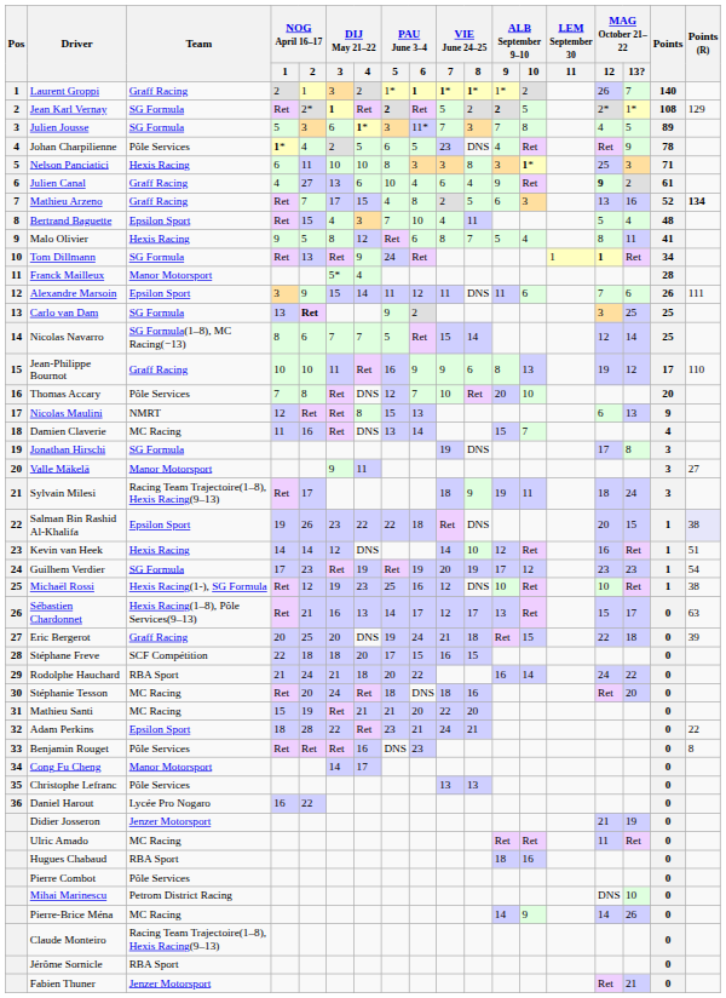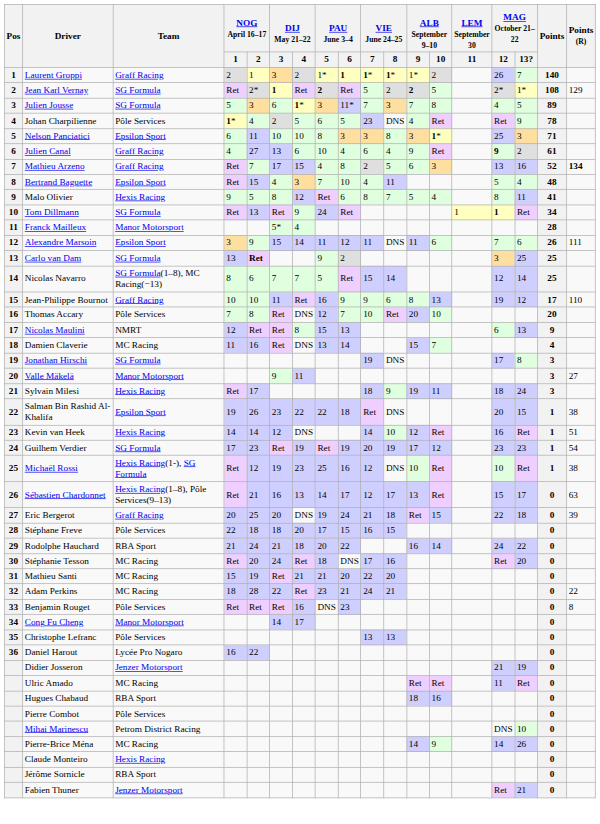 <table class="wikitable" style="font-size:85%">
 <tr>
 <th rowspan=2>Pos</th>
 <th rowspan=2>Driver</th>
 <th rowspan=2>Team</th>
 <th colspan=2> <a href='#'>NOG</a><br><small>April 16–17</small></th>
 <th colspan=2><br><a href='#'>DIJ</a><br><small>May 21–22</small></th>
 <th colspan=2><br><a href='#'>PAU</a><br><small>June 3–4</small></th>
 <th colspan=2><br><a href='#'>VIE</a><br><small>June 24–25</small></th>
 <th colspan=2><br><a href='#'>ALB</a><br><small>September 9–10</small></th>
 <th><br><a href='#'>LEM</a><br><small>September 30</small></th>
 <th colspan=2> <a href='#'>MAG</a><br><small>October 21–22</small></th>
 <th rowspan=2>Points</th>
 <th rowspan=2>Points<br><small>(R)</small></th>
 </tr>
 <tr>
 <th width="27">1</th>
 <th width="27">2</th>
 <th width="27">3</th>
 <th width="27">4</th>
 <th width="27">5</th>
 <th width="27">6</th>
 <th width="27">7</th>
 <th width="27">8</th>
 <th width="27">9</th>
 <th width="27">10</th>
 <th width="27">11</th>
 <th width="27">12</th>
 <th width="27">13?</th>
 </tr>
 <tr>
 <th>1</th>
 <td> <a href='#'>Laurent Groppi</a></td>
 <td><a href='#'>Graff Racing</a></td>
 <td style="background:#DFDFDF;">2</td>
 <td style="background:#FFFFBF;">1</td>
 <td style="background:#FFDF9F;">3</td>
 <td style="background:#DFDFDF;">2</td>
 <td style="background:#FFFFBF;">1*</td>
 <td style="background:#FFFFBF;"><strong>1</strong></td>
 <td style="background:#FFFFBF;"><strong>1</strong>*</td>
 <td style="background:#FFFFBF;"><strong>1</strong>*</td>
 <td style="background:#FFFFBF;">1*</td>
 <td style="background:#DFDFDF;">2</td>
 <td></td>
 <td style="background:#CFCFFF;">26</td>
 <td style="background:#DFFFDF;">7</td>
 <th>140</th>
 <td></td>
 </tr>
 <tr>
 <th>2</th>
 <td> <a href='#'>Jean Karl Vernay</a></td>
 <td><a href='#'>SG Formula</a></td>
 <td style="background:#EFCFFF;">Ret</td>
 <td style="background:#DFDFDF;">2*</td>
 <td style="background:#FFFFBF;"><strong>1</strong></td>
 <td style="background:#EFCFFF;">Ret</td>
 <td style="background:#DFDFDF;"><strong>2</strong></td>
 <td style="background:#EFCFFF;">Ret</td>
 <td style="background:#DFFFDF;">5</td>
 <td style="background:#DFDFDF;">2</td>
 <td style="background:#DFDFDF;"><strong>2</strong></td>
 <td style="background:#DFFFDF;">5</td>
 <td></td>
 <td style="background:#DFDFDF;">2*</td>
 <td style="background:#FFFFBF;">1*</td>
 <th>108</th>
 <td>129</td>
 </tr>
 <tr>
 <th>3</th>
 <td> <a href='#'>Julien Jousse</a></td>
 <td><a href='#'>SG Formula</a></td>
 <td style="background:#DFFFDF;">5</td>
 <td style="background:#FFDF9F;">3</td>
 <td style="background:#DFFFDF;">6</td>
 <td style="background:#FFFFBF;"><strong>1</strong>*</td>
 <td style="background:#FFDF9F;">3</td>
 <td style="background:#CFCFFF;">11*</td>
 <td style="background:#DFFFDF;">7</td>
 <td style="background:#FFDF9F;">3</td>
 <td style="background:#DFFFDF;">7</td>
 <td style="background:#DFFFDF;">8</td>
 <td></td>
 <td style="background:#DFFFDF;">4</td>
 <td style="background:#DFFFDF;">5</td>
 <th>89</th>
 <td></td>
 </tr>
 <tr>
 <th>4</th>
 <td> Johan Charpilienne</td>
 <td>Pôle Services</td>
 <td style="background:#FFFFBF;"><strong>1</strong>*</td>
 <td style="background:#DFFFDF;">4</td>
 <td style="background:#DFDFDF;">2</td>
 <td style="background:#DFFFDF;">5</td>
 <td style="background:#DFFFDF;">6</td>
 <td style="background:#DFFFDF;">5</td>
 <td style="background:#CFCFFF;">23</td>
 <td>DNS</td>
 <td style="background:#DFFFDF;">4</td>
 <td style="background:#EFCFFF;">Ret</td>
 <td></td>
 <td style="background:#EFCFFF;">Ret</td>
 <td style="background:#DFFFDF;">9</td>
 <th>78</th>
 <td></td>
 </tr>
 <tr>
 <th>5</th>
 <td> <a href='#'>Nelson Panciatici</a></td>
-<td><a href='#'>Hexis Racing</a></td>
+<td><a href='#'>Epsilon Sport</a></td>
 <td style="background:#DFFFDF;">6</td>
 <td style="background:#CFCFFF;">11</td>
 <td style="background:#DFFFDF;">10</td>
 <td style="background:#DFFFDF;">10</td>
 <td style="background:#DFFFDF;">8</td>
 <td style="background:#FFDF9F;">3</td>
 <td style="background:#FFDF9F;">3</td>
 <td style="background:#DFFFDF;">8</td>
 <td style="background:#FFDF9F;">3</td>
 <td style="background:#FFFFBF;"><strong>1</strong>*</td>
 <td></td>
 <td style="background:#CFCFFF;">25</td>
 <td style="background:#FFDF9F;">3</td>
 <th>71</th>
 <td></td>
 </tr>
 <tr>
 <th>6</th>
 <td> <a href='#'>Julien Canal</a></td>
 <td><a href='#'>Graff Racing</a></td>
 <td style="background:#DFFFDF;">4</td>
 <td style="background:#CFCFFF;">27</td>
 <td style="background:#CFCFFF;">13</td>
 <td style="background:#DFFFDF;">6</td>
 <td style="background:#DFFFDF;">10</td>
 <td style="background:#DFFFDF;">4</td>
 <td style="background:#DFFFDF;">6</td>
 <td style="background:#DFFFDF;">4</td>
 <td style="background:#DFFFDF;">9</td>
 <td style="background:#EFCFFF;">Ret</td>
 <td></td>
 <td style="background:#DFFFDF;"><strong>9</strong></td>
 <td style="background:#DFDFDF;">2</td>
 <th>61</th>
 <td></td>
 </tr>
 <tr>
 <th>7</th>
 <td> <a href='#'>Mathieu Arzeno</a></td>
 <td><a href='#'>Graff Racing</a></td>
 <td style="background:#EFCFFF;">Ret</td>
 <td style="background:#DFFFDF;">7</td>
 <td style="background:#CFCFFF;">17</td>
 <td style="background:#CFCFFF;">15</td>
 <td style="background:#DFFFDF;">4</td>
 <td style="background:#DFFFDF;">8</td>
 <td style="background:#DFDFDF;">2</td>
 <td style="background:#DFFFDF;">5</td>
 <td style="background:#DFFFDF;">6</td>
 <td style="background:#FFDF9F;">3</td>
 <td></td>
 <td style="background:#CFCFFF;">13</td>
 <td style="background:#CFCFFF;">16</td>
 <th>52</th>
 <td><strong>134</strong></td>
 </tr>
 <tr>
 <th>8</th>
 <td> <a href='#'>Bertrand Baguette</a></td>
 <td><a href='#'>Epsilon Sport</a></td>
 <td style="background:#EFCFFF;">Ret</td>
 <td style="background:#CFCFFF;">15</td>
 <td style="background:#DFFFDF;">4</td>
 <td style="background:#FFDF9F;">3</td>
 <td style="background:#DFFFDF;">7</td>
 <td style="background:#DFFFDF;">10</td>
 <td style="background:#DFFFDF;">4</td>
 <td style="background:#CFCFFF;">11</td>
 <td></td>
 <td></td>
 <td></td>
 <td style="background:#DFFFDF;">5</td>
 <td style="background:#DFFFDF;">4</td>
 <th>48</th>
 <td></td>
 </tr>
 <tr>
 <th>9</th>
 <td> Malo Olivier</td>
 <td><a href='#'>Hexis Racing</a></td>
 <td style="background:#DFFFDF;">9</td>
 <td style="background:#DFFFDF;">5</td>
 <td style="background:#DFFFDF;">8</td>
 <td style="background:#CFCFFF;">12</td>
 <td style="background:#EFCFFF;">Ret</td>
 <td style="background:#DFFFDF;">6</td>
 <td style="background:#DFFFDF;">8</td>
 <td style="background:#DFFFDF;">7</td>
 <td style="background:#DFFFDF;">5</td>
 <td style="background:#DFFFDF;">4</td>
 <td></td>
 <td style="background:#DFFFDF;">8</td>
 <td style="background:#CFCFFF;">11</td>
 <th>41</th>
 <td></td>
 </tr>
 <tr>
 <th>10</th>
 <td> <a href='#'>Tom Dillmann</a></td>
 <td><a href='#'>SG Formula</a></td>
 <td style="background:#EFCFFF;">Ret</td>
 <td style="background:#CFCFFF;">13</td>
 <td style="background:#EFCFFF;">Ret</td>
 <td style="background:#DFFFDF;">9</td>
 <td style="background:#CFCFFF;">24</td>
 <td style="background:#EFCFFF;">Ret</td>
 <td></td>
 <td></td>
 <td></td>
 <td></td>
 <td style="background:#FFFFBF;">1</td>
 <td style="background:#FFFFBF;"><strong>1</strong></td>
 <td style="background:#EFCFFF;">Ret</td>
 <th>34</th>
 <td></td>
 </tr>
 <tr>
 <th>11</th>
 <td> <a href='#'>Franck Mailleux</a></td>
 <td><a href='#'>Manor Motorsport</a></td>
 <td></td>
 <td></td>
 <td style="background:#DFFFDF;">5*</td>
 <td style="background:#DFFFDF;">4</td>
 <td></td>
 <td></td>
 <td></td>
 <td></td>
 <td></td>
 <td></td>
 <td></td>
 <td></td>
 <td></td>
 <th>28</th>
 <td></td>
 </tr>
 <tr>
 <th>12</th>
 <td> <a href='#'>Alexandre Marsoin</a></td>
 <td><a href='#'>Epsilon Sport</a></td>
 <td style="background:#FFDF9F;">3</td>
 <td style="background:#DFFFDF;">9</td>
 <td style="background:#CFCFFF;">15</td>
 <td style="background:#CFCFFF;">14</td>
 <td style="background:#CFCFFF;">11</td>
 <td style="background:#CFCFFF;">12</td>
 <td style="background:#CFCFFF;">11</td>
 <td>DNS</td>
 <td style="background:#CFCFFF;">11</td>
 <td style="background:#DFFFDF;">6</td>
 <td></td>
 <td style="background:#DFFFDF;">7</td>
 <td style="background:#DFFFDF;">6</td>
 <th>26</th>
 <td>111</td>
 </tr>
 <tr>
 <th>13</th>
 <td> <a href='#'>Carlo van Dam</a></td>
 <td><a href='#'>SG Formula</a></td>
 <td style="background:#CFCFFF;">13</td>
 <td style="background:#EFCFFF;"><strong>Ret</strong></td>
 <td></td>
 <td></td>
 <td style="background:#DFFFDF;">9</td>
 <td style="background:#DFDFDF;">2</td>
 <td></td>
 <td></td>
 <td></td>
 <td></td>
 <td></td>
 <td style="background:#FFDF9F;">3</td>
 <td style="background:#CFCFFF;">25</td>
 <th>25</th>
 <td></td>
 </tr>
 <tr>
 <th>14</th>
 <td> Nicolas Navarro</td>
 <td><a href='#'>SG Formula</a>(1–8), MC Racing(−13)</td>
 <td style="background:#DFFFDF;">8</td>
 <td style="background:#DFFFDF;">6</td>
 <td style="background:#DFFFDF;">7</td>
 <td style="background:#DFFFDF;">7</td>
 <td style="background:#DFFFDF;">5</td>
 <td style="background:#EFCFFF;">Ret</td>
 <td style="background:#CFCFFF;">15</td>
 <td style="background:#CFCFFF;">14</td>
 <td></td>
 <td></td>
 <td></td>
 <td style="background:#CFCFFF;">12</td>
 <td style="background:#CFCFFF;">14</td>
 <th>25</th>
 <td></td>
 </tr>
 <tr>
 <th>15</th>
 <td> Jean-Philippe Bournot</td>
 <td><a href='#'>Graff Racing</a></td>
 <td style="background:#DFFFDF;">10</td>
 <td style="background:#DFFFDF;">10</td>
 <td style="background:#CFCFFF;">11</td>
 <td style="background:#EFCFFF;">Ret</td>
 <td style="background:#CFCFFF;">16</td>
 <td style="background:#DFFFDF;">9</td>
 <td style="background:#DFFFDF;">9</td>
 <td style="background:#DFFFDF;">6</td>
 <td style="background:#DFFFDF;">8</td>
 <td style="background:#CFCFFF;">13</td>
 <td></td>
 <td style="background:#CFCFFF;">19</td>
 <td style="background:#CFCFFF;">12</td>
 <th>17</th>
 <td>110</td>
 </tr>
 <tr>
 <th>16</th>
 <td> Thomas Accary</td>
 <td>Pôle Services</td>
 <td style="background:#DFFFDF;">7</td>
 <td style="background:#DFFFDF;">8</td>
 <td style="background:#EFCFFF;">Ret</td>
 <td>DNS</td>
 <td style="background:#CFCFFF;">12</td>
 <td style="background:#DFFFDF;">7</td>
 <td style="background:#DFFFDF;">10</td>
 <td style="background:#EFCFFF;">Ret</td>
 <td style="background:#CFCFFF;">20</td>
 <td style="background:#DFFFDF;">10</td>
 <td></td>
 <td></td>
 <td></td>
 <th>20</th>
 <td></td>
 </tr>
 <tr>
 <th>17</th>
 <td> <a href='#'>Nicolas Maulini</a></td>
 <td>NMRT</td>
 <td style="background:#CFCFFF;">12</td>
 <td style="background:#EFCFFF;">Ret</td>
 <td style="background:#EFCFFF;">Ret</td>
 <td style="background:#DFFFDF;">8</td>
 <td style="background:#CFCFFF;">15</td>
 <td style="background:#CFCFFF;">13</td>
 <td></td>
 <td></td>
 <td></td>
 <td></td>
 <td></td>
 <td style="background:#DFFFDF;">6</td>
 <td style="background:#CFCFFF;">13</td>
 <th>9</th>
 <td></td>
 </tr>
 <tr>
 <th>18</th>
 <td> Damien Claverie</td>
 <td>MC Racing</td>
 <td style="background:#CFCFFF;">11</td>
 <td style="background:#CFCFFF;">16</td>
 <td style="background:#EFCFFF;">Ret</td>
 <td>DNS</td>
 <td style="background:#CFCFFF;">13</td>
 <td style="background:#CFCFFF;">14</td>
 <td></td>
 <td></td>
 <td style="background:#CFCFFF;">15</td>
 <td style="background:#DFFFDF;">7</td>
 <td></td>
 <td></td>
 <td></td>
 <th>4</th>
 <td></td>
 </tr>
 <tr>
 <th>19</th>
 <td> <a href='#'>Jonathan Hirschi</a></td>
 <td><a href='#'>SG Formula</a></td>
 <td></td>
 <td></td>
 <td></td>
 <td></td>
 <td></td>
 <td></td>
 <td style="background:#CFCFFF;">19</td>
 <td>DNS</td>
 <td></td>
 <td></td>
 <td></td>
 <td style="background:#CFCFFF;">17</td>
 <td style="background:#DFFFDF;">8</td>
 <th>3</th>
 <td></td>
 </tr>
 <tr>
 <th>20</th>
 <td> <a href='#'>Valle Mäkelä</a></td>
 <td><a href='#'>Manor Motorsport</a></td>
 <td></td>
 <td></td>
 <td style="background:#DFFFDF;">9</td>
 <td style="background:#CFCFFF;">11</td>
 <td></td>
 <td></td>
 <td></td>
 <td></td>
 <td></td>
 <td></td>
 <td></td>
 <td></td>
 <td></td>
 <th>3</th>
 <td>27</td>
 </tr>
 <tr>
 <th>21</th>
 <td> Sylvain Milesi</td>
-<td>Racing Team Trajectoire(1–8), <a href='#'>Hexis Racing</a>(9–13)</td>
+<td><a href='#'>Hexis Racing</a></td>
 <td style="background:#EFCFFF;">Ret</td>
 <td style="background:#CFCFFF;">17</td>
 <td></td>
 <td></td>
 <td></td>
 <td></td>
 <td style="background:#CFCFFF;">18</td>
 <td style="background:#DFFFDF;">9</td>
 <td style="background:#CFCFFF;">19</td>
 <td style="background:#CFCFFF;">11</td>
 <td></td>
 <td style="background:#CFCFFF;">18</td>
 <td style="background:#CFCFFF;">24</td>
 <th>3</th>
 <td></td>
 </tr>
 <tr>
 <th>22</th>
 <td> Salman Bin Rashid Al-Khalifa</td>
 <td><a href='#'>Epsilon Sport</a></td>
 <td style="background:#CFCFFF;">19</td>
 <td style="background:#CFCFFF;">26</td>
 <td style="background:#CFCFFF;">23</td>
 <td style="background:#CFCFFF;">22</td>
 <td style="background:#CFCFFF;">22</td>
 <td style="background:#CFCFFF;">18</td>
 <td style="background:#EFCFFF;">Ret</td>
 <td>DNS</td>
 <td></td>
 <td></td>
 <td></td>
 <td style="background:#CFCFFF;">20</td>
 <td style="background:#CFCFFF;">15</td>
 <th>1</th>
-<td style="background: lavender;">38</td>
+<td>38</td>
 </tr>
 <tr>
 <th>23</th>
 <td> Kevin van Heek</td>
 <td><a href='#'>Hexis Racing</a></td>
 <td style="background:#CFCFFF;">14</td>
 <td style="background:#CFCFFF;">14</td>
 <td style="background:#CFCFFF;">12</td>
 <td>DNS</td>
 <td></td>
 <td></td>
 <td style="background:#CFCFFF;">14</td>
 <td style="background:#DFFFDF;">10</td>
 <td style="background:#CFCFFF;">12</td>
 <td style="background:#EFCFFF;">Ret</td>
 <td></td>
 <td style="background:#CFCFFF;">16</td>
 <td style="background:#EFCFFF;">Ret</td>
 <th>1</th>
 <td>51</td>
 </tr>
 <tr>
 <th>24</th>
 <td> Guilhem Verdier</td>
 <td><a href='#'>SG Formula</a></td>
 <td style="background:#CFCFFF;">17</td>
 <td style="background:#CFCFFF;">23</td>
 <td style="background:#EFCFFF;">Ret</td>
 <td style="background:#CFCFFF;">19</td>
 <td style="background:#EFCFFF;">Ret</td>
 <td style="background:#CFCFFF;">19</td>
 <td style="background:#CFCFFF;">20</td>
 <td style="background:#CFCFFF;">19</td>
 <td style="background:#CFCFFF;">17</td>
 <td style="background:#CFCFFF;">12</td>
 <td></td>
 <td style="background:#CFCFFF;">23</td>
 <td style="background:#CFCFFF;">23</td>
 <th>1</th>
 <td>54</td>
 </tr>
 <tr>
 <th>25</th>
 <td> <a href='#'>Michaël Rossi</a></td>
 <td><a href='#'>Hexis Racing</a>(1-), <a href='#'>SG Formula</a></td>
 <td style="background:#EFCFFF;">Ret</td>
 <td style="background:#CFCFFF;">12</td>
 <td style="background:#CFCFFF;">19</td>
 <td style="background:#CFCFFF;">23</td>
 <td style="background:#CFCFFF;">25</td>
 <td style="background:#CFCFFF;">16</td>
 <td style="background:#CFCFFF;">12</td>
 <td>DNS</td>
 <td style="background:#DFFFDF;">10</td>
 <td style="background:#EFCFFF;">Ret</td>
 <td></td>
 <td style="background:#DFFFDF;">10</td>
 <td style="background:#EFCFFF;">Ret</td>
 <th>1</th>
 <td>38</td>
 </tr>
 <tr>
 <th>26</th>
 <td> <a href='#'>Sébastien Chardonnet</a></td>
 <td><a href='#'>Hexis Racing</a>(1–8), Pôle Services(9–13)</td>
 <td style="background:#EFCFFF;">Ret</td>
 <td style="background:#CFCFFF;">21</td>
 <td style="background:#CFCFFF;">16</td>
 <td style="background:#CFCFFF;">13</td>
 <td style="background:#CFCFFF;">14</td>
 <td style="background:#CFCFFF;">17</td>
 <td style="background:#CFCFFF;">12</td>
 <td style="background:#CFCFFF;">17</td>
 <td style="background:#CFCFFF;">13</td>
 <td style="background:#EFCFFF;">Ret</td>
 <td></td>
 <td style="background:#CFCFFF;">15</td>
 <td style="background:#CFCFFF;">17</td>
 <th>0</th>
 <td>63</td>
 </tr>
 <tr>
 <th>27</th>
 <td> Eric Bergerot</td>
 <td><a href='#'>Graff Racing</a></td>
 <td style="background:#CFCFFF;">20</td>
 <td style="background:#CFCFFF;">25</td>
 <td style="background:#CFCFFF;">20</td>
 <td>DNS</td>
 <td style="background:#CFCFFF;">19</td>
 <td style="background:#CFCFFF;">24</td>
 <td style="background:#CFCFFF;">21</td>
 <td style="background:#CFCFFF;">18</td>
 <td style="background:#EFCFFF;">Ret</td>
 <td style="background:#CFCFFF;">15</td>
 <td></td>
 <td style="background:#CFCFFF;">22</td>
 <td style="background:#CFCFFF;">18</td>
 <th>0</th>
 <td>39</td>
 </tr>
 <tr>
 <th>28</th>
 <td> Stéphane Freve</td>
-<td>SCF Compétition</td>
+<td>Pôle Services</td>
 <td style="background:#CFCFFF;">22</td>
 <td style="background:#CFCFFF;">18</td>
 <td style="background:#CFCFFF;">18</td>
 <td style="background:#CFCFFF;">20</td>
 <td style="background:#CFCFFF;">17</td>
 <td style="background:#CFCFFF;">15</td>
 <td style="background:#CFCFFF;">16</td>
 <td style="background:#CFCFFF;">15</td>
 <td></td>
 <td></td>
 <td></td>
 <td></td>
 <td></td>
 <th>0</th>
 <td></td>
 </tr>
 <tr>
 <th>29</th>
 <td> Rodolphe Hauchard</td>
 <td>RBA Sport</td>
 <td style="background:#CFCFFF;">21</td>
 <td style="background:#CFCFFF;">24</td>
 <td style="background:#CFCFFF;">21</td>
 <td style="background:#CFCFFF;">18</td>
 <td style="background:#CFCFFF;">20</td>
 <td style="background:#CFCFFF;">22</td>
 <td></td>
 <td></td>
 <td style="background:#CFCFFF;">16</td>
 <td style="background:#CFCFFF;">14</td>
 <td></td>
 <td style="background:#CFCFFF;">24</td>
 <td style="background:#CFCFFF;">22</td>
 <th>0</th>
 <td></td>
 </tr>
 <tr>
 <th>30</th>
 <td> Stéphanie Tesson</td>
 <td>MC Racing</td>
 <td style="background:#EFCFFF;">Ret</td>
 <td style="background:#CFCFFF;">20</td>
 <td style="background:#CFCFFF;">24</td>
 <td style="background:#EFCFFF;">Ret</td>
 <td style="background:#CFCFFF;">18</td>
 <td>DNS</td>
-<td style="background:#CFCFFF;">18</td>
+<td style="background:#CFCFFF;">17</td>
 <td style="background:#CFCFFF;">16</td>
 <td></td>
 <td></td>
 <td></td>
 <td style="background:#EFCFFF;">Ret</td>
 <td style="background:#CFCFFF;">20</td>
 <th>0</th>
 <td></td>
 </tr>
 <tr>
 <th>31</th>
 <td> Mathieu Santi</td>
 <td>MC Racing</td>
 <td style="background:#CFCFFF;">15</td>
 <td style="background:#CFCFFF;">19</td>
 <td style="background:#EFCFFF;">Ret</td>
 <td style="background:#CFCFFF;">21</td>
 <td style="background:#CFCFFF;">21</td>
 <td style="background:#CFCFFF;">20</td>
 <td style="background:#CFCFFF;">22</td>
 <td style="background:#CFCFFF;">20</td>
 <td></td>
 <td></td>
 <td></td>
 <td></td>
 <td></td>
 <th>0</th>
 <td></td>
 </tr>
 <tr>
 <th>32</th>
 <td> Adam Perkins</td>
-<td><a href='#'>Epsilon Sport</a></td>
+<td>MC Racing</td>
 <td style="background:#CFCFFF;">18</td>
 <td style="background:#CFCFFF;">28</td>
 <td style="background:#CFCFFF;">22</td>
 <td style="background:#EFCFFF;">Ret</td>
 <td style="background:#CFCFFF;">23</td>
 <td style="background:#CFCFFF;">21</td>
 <td style="background:#CFCFFF;">24</td>
 <td style="background:#CFCFFF;">21</td>
 <td></td>
 <td></td>
 <td></td>
 <td></td>
 <td></td>
 <th>0</th>
 <td>22</td>
 </tr>
 <tr>
 <th>33</th>
 <td> Benjamin Rouget</td>
 <td>Pôle Services</td>
 <td style="background:#EFCFFF;">Ret</td>
 <td style="background:#EFCFFF;">Ret</td>
 <td style="background:#EFCFFF;">Ret</td>
 <td style="background:#CFCFFF;">16</td>
 <td>DNS</td>
 <td style="background:#CFCFFF;">23</td>
 <td></td>
 <td></td>
 <td></td>
 <td></td>
 <td></td>
 <td></td>
 <td></td>
 <th>0</th>
 <td>8</td>
 </tr>
 <tr>
 <th>34</th>
 <td> <a href='#'>Cong Fu Cheng</a></td>
 <td><a href='#'>Manor Motorsport</a></td>
 <td></td>
 <td></td>
 <td style="background:#CFCFFF;">14</td>
 <td style="background:#CFCFFF;">17</td>
 <td></td>
 <td></td>
 <td></td>
 <td></td>
 <td></td>
 <td></td>
 <td></td>
 <td></td>
 <td></td>
 <th>0</th>
 <td></td>
 </tr>
 <tr>
 <th>35</th>
 <td> Christophe Lefranc</td>
 <td>Pôle Services</td>
 <td></td>
 <td></td>
 <td></td>
 <td></td>
 <td></td>
 <td></td>
 <td style="background:#CFCFFF;">13</td>
 <td style="background:#CFCFFF;">13</td>
 <td></td>
 <td></td>
 <td></td>
 <td></td>
 <td></td>
 <th>0</th>
 <td></td>
 </tr>
 <tr>
 <th>36</th>
 <td> Daniel Harout</td>
 <td>Lycée Pro Nogaro</td>
 <td style="background:#CFCFFF;">16</td>
 <td style="background:#CFCFFF;">22</td>
 <td></td>
 <td></td>
 <td></td>
 <td></td>
 <td></td>
 <td></td>
 <td></td>
 <td></td>
 <td></td>
 <td></td>
 <td></td>
 <th>0</th>
 <td></td>
 </tr>
 <tr>
 <th></th>
 <td> Didier Josseron</td>
 <td><a href='#'>Jenzer Motorsport</a></td>
 <td></td>
 <td></td>
 <td></td>
 <td></td>
 <td></td>
 <td></td>
 <td></td>
 <td></td>
 <td></td>
 <td></td>
 <td></td>
 <td style="background:#CFCFFF;">21</td>
 <td style="background:#CFCFFF;">19</td>
 <th>0</th>
 <td></td>
 </tr>
 <tr>
 <th></th>
 <td> Ulric Amado</td>
 <td>MC Racing</td>
 <td></td>
 <td></td>
 <td></td>
 <td></td>
 <td></td>
 <td></td>
 <td></td>
 <td></td>
 <td style="background:#EFCFFF;">Ret</td>
 <td style="background:#EFCFFF;">Ret</td>
 <td></td>
 <td style="background:#CFCFFF;">11</td>
 <td style="background:#EFCFFF;">Ret</td>
 <th>0</th>
 <td></td>
 </tr>
 <tr>
 <th></th>
 <td> Hugues Chabaud</td>
 <td>RBA Sport</td>
 <td></td>
 <td></td>
 <td></td>
 <td></td>
 <td></td>
 <td></td>
 <td></td>
 <td></td>
 <td style="background:#CFCFFF;">18</td>
 <td style="background:#CFCFFF;">16</td>
 <td></td>
 <td></td>
 <td></td>
 <th>0</th>
 <td></td>
 </tr>
 <tr>
 <th></th>
 <td> Pierre Combot</td>
 <td>Pôle Services</td>
 <td></td>
 <td></td>
 <td></td>
 <td></td>
 <td></td>
 <td></td>
 <td></td>
 <td></td>
 <td></td>
 <td></td>
 <td></td>
 <td></td>
 <td></td>
 <th>0</th>
 <td></td>
 </tr>
 <tr>
 <th></th>
 <td> <a href='#'>Mihai Marinescu</a></td>
 <td>Petrom District Racing</td>
 <td></td>
 <td></td>
 <td></td>
 <td></td>
 <td></td>
 <td></td>
 <td></td>
 <td></td>
 <td></td>
 <td></td>
 <td></td>
 <td>DNS</td>
 <td style="background:#DFFFDF;">10</td>
 <th>0</th>
 <td></td>
 </tr>
 <tr>
 <th></th>
 <td> Pierre-Brice Ména</td>
 <td>MC Racing</td>
 <td></td>
 <td></td>
 <td></td>
 <td></td>
 <td></td>
 <td></td>
 <td></td>
 <td></td>
 <td style="background:#CFCFFF;">14</td>
 <td style="background:#DFFFDF;">9</td>
 <td></td>
 <td style="background:#CFCFFF;">14</td>
 <td style="background:#CFCFFF;">26</td>
 <th>0</th>
 <td></td>
 </tr>
 <tr>
 <th></th>
 <td> Claude Monteiro</td>
-<td>Racing Team Trajectoire(1–8), <a href='#'>Hexis Racing</a>(9–13)</td>
+<td><a href='#'>Hexis Racing</a></td>
 <td></td>
 <td></td>
 <td></td>
 <td></td>
 <td></td>
 <td></td>
 <td></td>
 <td></td>
 <td></td>
 <td></td>
 <td></td>
 <td></td>
 <td></td>
 <th>0</th>
 <td></td>
 </tr>
 <tr>
 <th></th>
 <td> Jérôme Sornicle</td>
 <td>RBA Sport</td>
 <td></td>
 <td></td>
 <td></td>
 <td></td>
 <td></td>
 <td></td>
 <td></td>
 <td></td>
 <td></td>
 <td></td>
 <td></td>
 <td></td>
 <td></td>
 <th>0</th>
 <td></td>
 </tr>
 <tr>
 <th></th>
 <td> Fabien Thuner</td>
 <td><a href='#'>Jenzer Motorsport</a></td>
 <td></td>
 <td></td>
 <td></td>
 <td></td>
 <td></td>
 <td></td>
 <td></td>
 <td></td>
 <td></td>
 <td></td>
 <td></td>
 <td style="background:#EFCFFF;">Ret</td>
 <td style="background:#CFCFFF;">21</td>
 <th>0</th>
 <td></td>
 </tr>
 </table>
